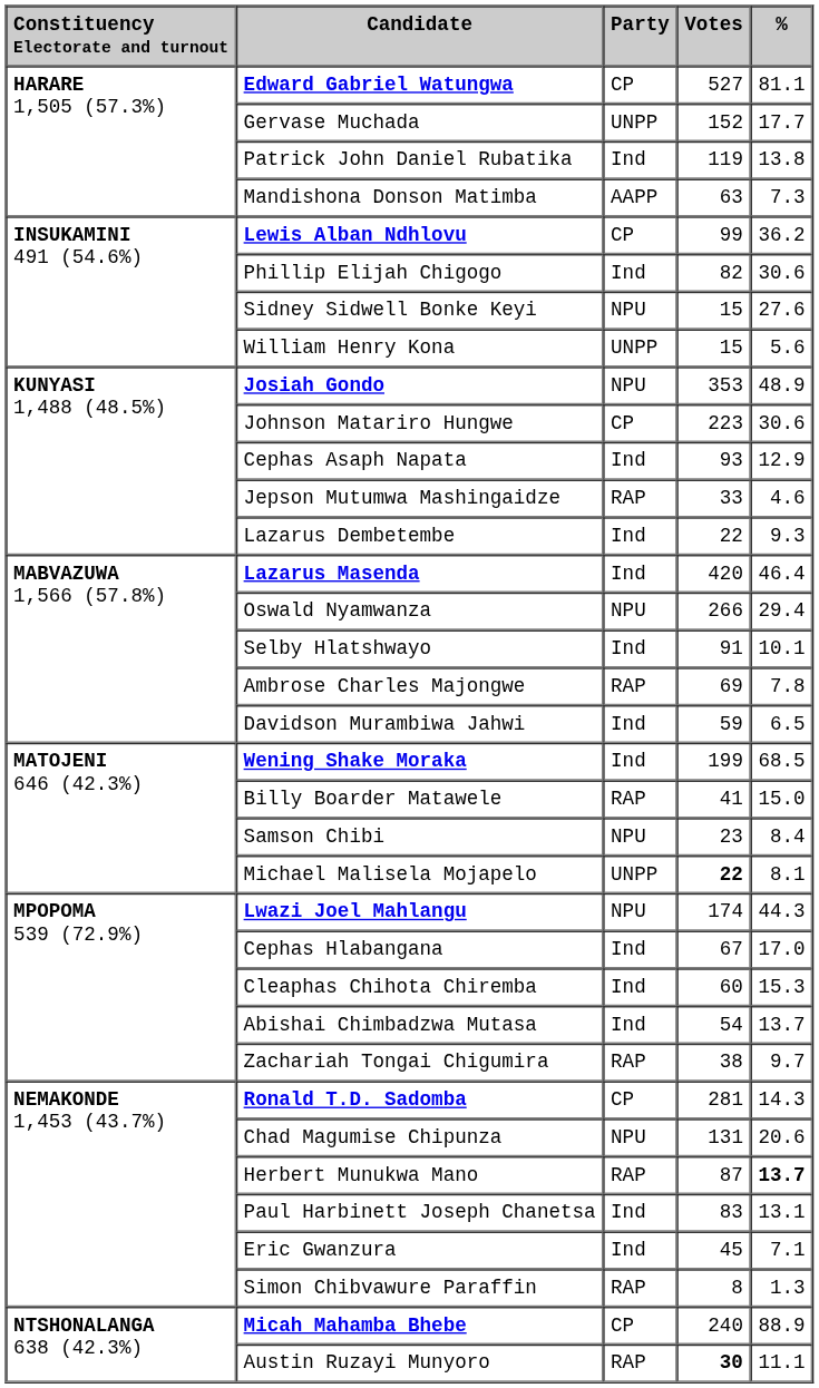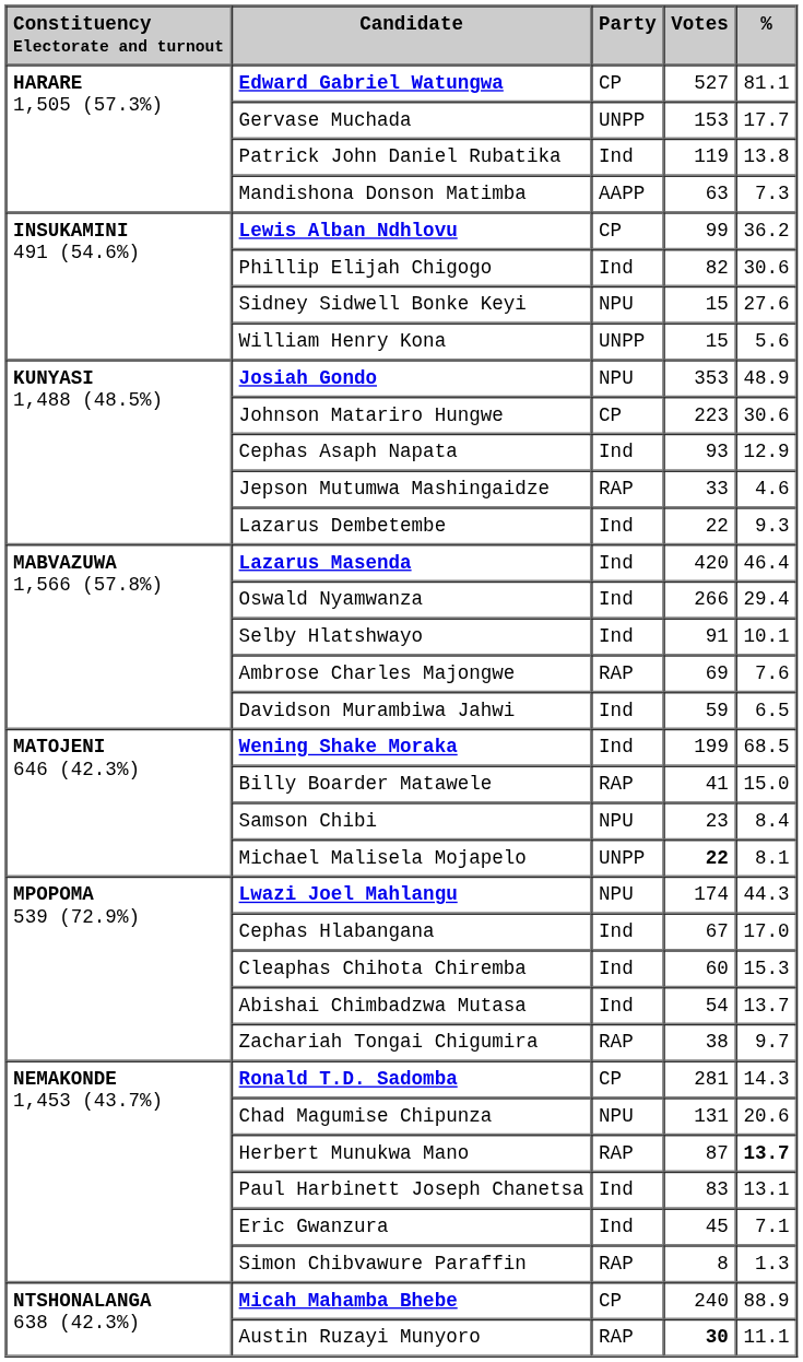 <table class="sortable" border="1" cellpadding="4" cellspacing="0" style="border-collapse: collapse border-color: #444444">
 <tr bgcolor="CCCCCC">
 <th align="left">Constituency<br><small>Electorate and turnout</small></th>
 <th align="center" valign="top">Candidate</th>
 <th align="center" valign="top">Party</th>
 <th align="center" valign="top">Votes</th>
 <th align="center" valign="top">%</th>
 </tr>
 <tr>
 <td valign="top" rowspan="4"><strong>HARARE</strong><br>1,505 (57.3%)</td>
 <td align="left"><strong><a href='#'>Edward Gabriel Watungwa</a></strong></td>
 <td align="left">CP</td>
 <td align="right">527</td>
 <td align="right">81.1</td>
 </tr>
 <tr>
 <td align="left">Gervase Muchada</td>
 <td align="left">UNPP</td>
-<td align="right">152</td>
+<td align="right">153</td>
 <td align="right">17.7</td>
 </tr>
 <tr>
 <td align="left">Patrick John Daniel Rubatika</td>
 <td align="left">Ind</td>
 <td align="right">119</td>
 <td align="right">13.8</td>
 </tr>
 <tr>
 <td align="left">Mandishona Donson Matimba</td>
 <td align="left">AAPP</td>
 <td align="right">63</td>
 <td align="right">7.3</td>
 </tr>
 <tr>
 <td valign="top" rowspan="4"><strong>INSUKAMINI</strong><br>491 (54.6%)</td>
 <td align="left"><strong><a href='#'>Lewis Alban Ndhlovu</a></strong></td>
 <td align="left">CP</td>
 <td align="right">99</td>
 <td align="right">36.2</td>
 </tr>
 <tr>
 <td align="left">Phillip Elijah Chigogo</td>
 <td align="left">Ind</td>
 <td align="right">82</td>
 <td align="right">30.6</td>
 </tr>
 <tr>
 <td align="left">Sidney Sidwell Bonke Keyi</td>
 <td align="left">NPU</td>
 <td align="right">15</td>
 <td align="right">27.6</td>
 </tr>
 <tr>
 <td align="left">William Henry Kona</td>
 <td align="left">UNPP</td>
 <td align="right">15</td>
 <td align="right">5.6</td>
 </tr>
 <tr>
 <td valign="top" rowspan="5"><strong>KUNYASI</strong><br>1,488 (48.5%)</td>
 <td align="left"><strong><a href='#'>Josiah Gondo</a></strong></td>
 <td align="left">NPU</td>
 <td align="right">353</td>
 <td align="right">48.9</td>
 </tr>
 <tr>
 <td align="left">Johnson Matariro Hungwe</td>
 <td align="left">CP</td>
 <td align="right">223</td>
 <td align="right">30.6</td>
 </tr>
 <tr>
 <td align="left">Cephas Asaph Napata</td>
 <td align="left">Ind</td>
 <td align="right">93</td>
 <td align="right">12.9</td>
 </tr>
 <tr>
 <td align="left">Jepson Mutumwa Mashingaidze</td>
 <td align="left">RAP</td>
 <td align="right">33</td>
 <td align="right">4.6</td>
 </tr>
 <tr>
 <td align="left">Lazarus Dembetembe</td>
 <td align="left">Ind</td>
 <td align="right">22</td>
 <td align="right">9.3</td>
 </tr>
 <tr>
 <td valign="top" rowspan="5"><strong>MABVAZUWA</strong><br>1,566 (57.8%)</td>
 <td align="left"><strong><a href='#'>Lazarus Masenda</a></strong></td>
 <td align="left">Ind</td>
 <td align="right">420</td>
 <td align="right">46.4</td>
 </tr>
 <tr>
 <td align="left">Oswald Nyamwanza</td>
-<td align="left">NPU</td>
+<td align="left">Ind</td>
 <td align="right">266</td>
 <td align="right">29.4</td>
 </tr>
 <tr>
 <td align="left">Selby Hlatshwayo</td>
 <td align="left">Ind</td>
 <td align="right">91</td>
 <td align="right">10.1</td>
 </tr>
 <tr>
 <td align="left">Ambrose Charles Majongwe</td>
 <td align="left">RAP</td>
 <td align="right">69</td>
-<td align="right">7.8</td>
+<td align="right">7.6</td>
 </tr>
 <tr>
 <td align="left">Davidson Murambiwa Jahwi</td>
 <td align="left">Ind</td>
 <td align="right">59</td>
 <td align="right">6.5</td>
 </tr>
 <tr>
 <td valign="top" rowspan="4"><strong>MATOJENI</strong><br>646 (42.3%)</td>
 <td align="left"><strong><a href='#'>Wening Shake Moraka</a></strong></td>
 <td align="left">Ind</td>
 <td align="right">199</td>
 <td align="right">68.5</td>
 </tr>
 <tr>
 <td align="left">Billy Boarder Matawele</td>
 <td align="left">RAP</td>
 <td align="right">41</td>
 <td align="right">15.0</td>
 </tr>
 <tr>
 <td align="left">Samson Chibi</td>
 <td align="left">NPU</td>
 <td align="right">23</td>
 <td align="right">8.4</td>
 </tr>
 <tr>
 <td align="left">Michael Malisela Mojapelo</td>
 <td align="left">UNPP</td>
 <td align="right"><strong>22</strong></td>
 <td align="right">8.1</td>
 </tr>
 <tr>
 <td valign="top" rowspan="5"><strong>MPOPOMA</strong><br>539 (72.9%)</td>
 <td align="left"><strong><a href='#'>Lwazi Joel Mahlangu</a></strong></td>
 <td align="left">NPU</td>
 <td align="right">174</td>
 <td align="right">44.3</td>
 </tr>
 <tr>
 <td align="left">Cephas Hlabangana</td>
 <td align="left">Ind</td>
 <td align="right">67</td>
 <td align="right">17.0</td>
 </tr>
 <tr>
 <td align="left">Cleaphas Chihota Chiremba</td>
 <td align="left">Ind</td>
 <td align="right">60</td>
 <td align="right">15.3</td>
 </tr>
 <tr>
 <td align="left">Abishai Chimbadzwa Mutasa</td>
 <td align="left">Ind</td>
 <td align="right">54</td>
 <td align="right">13.7</td>
 </tr>
 <tr>
 <td align="left">Zachariah Tongai Chigumira</td>
 <td align="left">RAP</td>
 <td align="right">38</td>
 <td align="right">9.7</td>
 </tr>
 <tr>
 <td valign="top" rowspan="6"><strong>NEMAKONDE</strong><br>1,453 (43.7%)</td>
 <td align="left"><strong><a href='#'>Ronald T.D. Sadomba</a></strong></td>
 <td align="left">CP</td>
 <td align="right">281</td>
 <td align="right">14.3</td>
 </tr>
 <tr>
 <td align="left">Chad Magumise Chipunza</td>
 <td align="left">NPU</td>
 <td align="right">131</td>
 <td align="right">20.6</td>
 </tr>
 <tr>
 <td align="left">Herbert Munukwa Mano</td>
 <td align="left">RAP</td>
 <td align="right">87</td>
 <td align="right"><strong>13.7</strong></td>
 </tr>
 <tr>
 <td align="left">Paul Harbinett Joseph Chanetsa</td>
 <td align="left">Ind</td>
 <td align="right">83</td>
 <td align="right">13.1</td>
 </tr>
 <tr>
 <td align="left">Eric Gwanzura</td>
 <td align="left">Ind</td>
 <td align="right">45</td>
 <td align="right">7.1</td>
 </tr>
 <tr>
 <td align="left">Simon Chibvawure Paraffin</td>
 <td align="left">RAP</td>
 <td align="right">8</td>
 <td align="right">1.3</td>
 </tr>
 <tr>
 <td valign="top" rowspan="2"><strong>NTSHONALANGA</strong><br>638 (42.3%)</td>
 <td align="left"><strong><a href='#'>Micah Mahamba Bhebe</a></strong></td>
 <td align="left">CP</td>
 <td align="right">240</td>
 <td align="right">88.9</td>
 </tr>
 <tr>
 <td align="left">Austin Ruzayi Munyoro</td>
 <td align="left">RAP</td>
 <td align="right"><strong>30</strong></td>
 <td align="right">11.1</td>
 </tr>
 </table>
